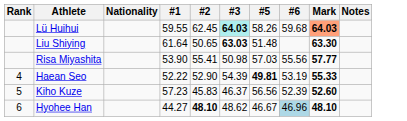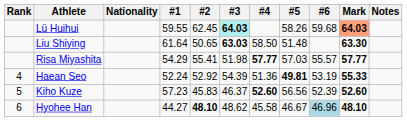 <table class="wikitable sortable" style="text-align:center">
 <tr>
 <th>Rank</th>
 <th>Athlete</th>
 <th>Nationality</th>
 <th>#1</th>
 <th>#2</th>
 <th>#3</th>
+<th>#4</th>
 <th>#5</th>
 <th>#6</th>
 <th>Mark</th>
 <th>Notes</th>
 </tr>
 <tr>
 <td></td>
 <td align="left"><a href='#'>Lü Huihui</a></td>
 <td align=left></td>
 <td>59.55</td>
 <td>62.45</td>
 <td style="background: paleturquoise;"><strong>64.03</strong></td>
+<td></td>
 <td>58.26</td>
 <td>59.68</td>
 <td style="background: lightsalmon;"><strong>64.03</strong></td>
 <td></td>
 </tr>
 <tr>
 <td></td>
 <td align="left"><a href='#'>Liu Shiying</a></td>
 <td align=left></td>
 <td>61.64</td>
 <td>50.65</td>
 <td><strong>63.03</strong></td>
+<td>58.50</td>
 <td>51.48</td>
 <td></td>
 <td><strong>63.30</strong></td>
 <td></td>
 </tr>
 <tr>
 <td></td>
 <td align="left"><a href='#'>Risa Miyashita</a></td>
 <td align=left></td>
-<td>53.90</td>
+<td>54.29</td>
 <td>55.41</td>
-<td>50.98</td>
+<td>51.98</td>
+<td><strong>57.77</strong></td>
 <td>57.03</td>
-<td>55.56</td>
+<td>55.57</td>
 <td><strong>57.77</strong></td>
 <td></td>
 </tr>
 <tr>
 <td>4</td>
 <td align="left"><a href='#'>Haean Seo</a></td>
 <td align=left></td>
-<td>52.22</td>
-<td>52.90</td>
+<td>52.24</td>
+<td>52.92</td>
 <td>54.39</td>
+<td>51.36</td>
 <td><strong>49.81</strong></td>
 <td>53.19</td>
 <td><strong>55.33</strong></td>
 <td></td>
 </tr>
 <tr>
 <td>5</td>
 <td align="left"><a href='#'>Kiho Kuze</a></td>
 <td align=left></td>
 <td>57.23</td>
 <td>45.83</td>
 <td>46.37</td>
+<td><strong>52.60</strong></td>
 <td>56.56</td>
 <td>52.39</td>
 <td><strong>52.60</strong></td>
 <td></td>
 </tr>
 <tr>
 <td>6</td>
 <td align="left"><a href='#'>Hyohee Han</a></td>
 <td align=left></td>
 <td>44.27</td>
 <td><strong>48.10</strong></td>
 <td>48.62</td>
+<td>45.58</td>
 <td>46.67</td>
 <td style="background: lightblue;">46.96</td>
 <td><strong>48.10</strong></td>
 <td></td>
 </tr>
 </table>
